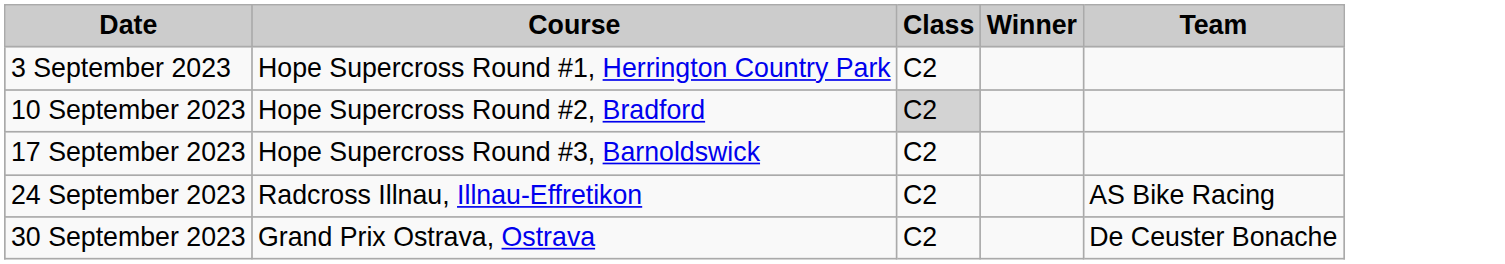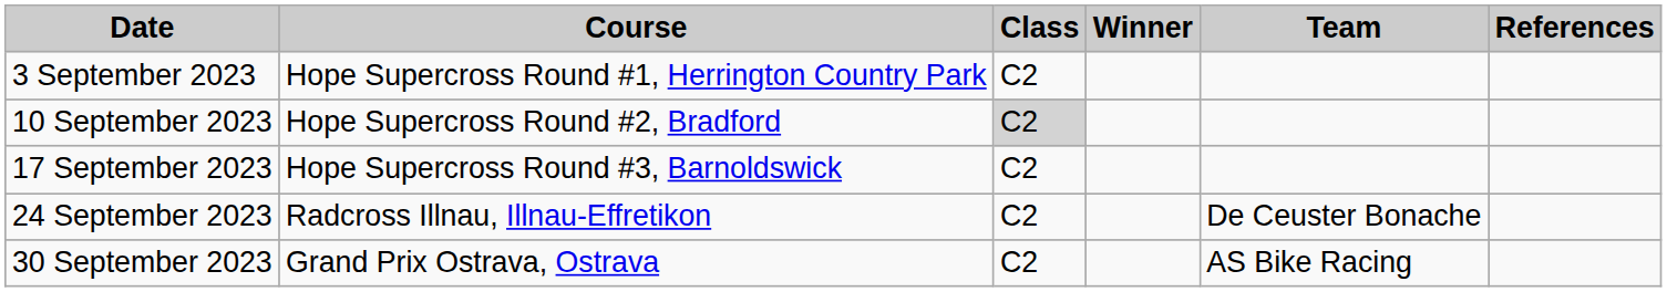 <table class="wikitable sortable alternance ">
 <tr>
 <th scope="col" style="background-color:#CCCCCC;">Date</th>
 <th scope="col" style="background-color:#CCCCCC;">Course</th>
 <th scope="col" style="background-color:#CCCCCC;">Class</th>
 <th scope="col" style="background-color:#CCCCCC;">Winner</th>
 <th scope="col" style="background-color:#CCCCCC;">Team</th>
+<th scope="col" style="background-color:#CCCCCC;">References</th>
 </tr>
 <tr>
 <td>3 September 2023</td>
 <td> Hope Supercross Round #1, <a href='#'>Herrington Country Park</a></td>
 <td>C2</td>
+<td></td>
 <td></td>
 <td></td>
 </tr>
 <tr>
 <td>10 September 2023</td>
 <td> Hope Supercross Round #2, <a href='#'>Bradford</a></td>
 <td style="background: lightgrey;">C2</td>
 <td></td>
 <td></td>
+<td></td>
 </tr>
 <tr>
 <td>17 September 2023</td>
 <td> Hope Supercross Round #3, <a href='#'>Barnoldswick</a></td>
 <td>C2</td>
+<td></td>
 <td></td>
 <td></td>
 </tr>
 <tr>
 <td>24 September 2023</td>
 <td> Radcross Illnau, <a href='#'>Illnau-Effretikon</a></td>
 <td>C2</td>
 <td></td>
-<td>AS Bike Racing</td>
+<td>De Ceuster Bonache</td>
+<td></td>
 </tr>
 <tr>
 <td>30 September 2023</td>
 <td> Grand Prix Ostrava, <a href='#'>Ostrava</a></td>
 <td>C2</td>
 <td></td>
-<td>De Ceuster Bonache</td>
+<td>AS Bike Racing</td>
+<td></td>
 </tr>
 </table>
